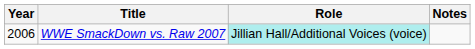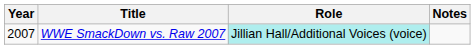 <table class="wikitable sortable">
 <tr>
 <th>Year</th>
 <th>Title</th>
 <th>Role</th>
 <th>Notes</th>
 </tr>
 <tr>
-<td>2006</td>
+<td>2007</td>
 <td><em><a href='#'>WWE SmackDown vs. Raw 2007</a></em></td>
 <td style="background: paleturquoise;">Jillian Hall/Additional Voices (voice)</td>
 <td></td>
 </tr>
 </table>
